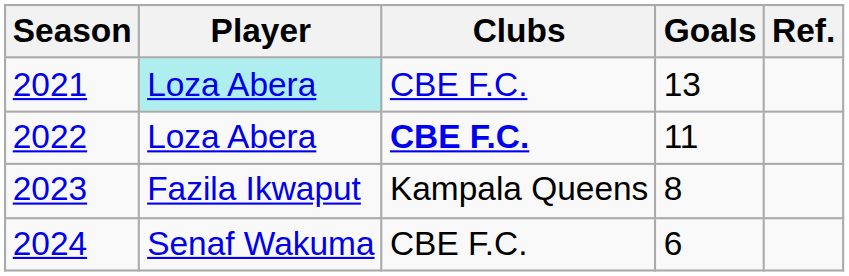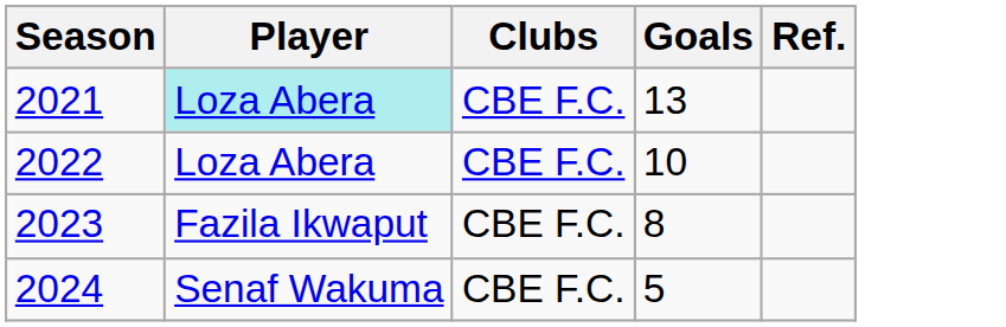 <table class="wikitable">
 <tr>
 <th>Season</th>
 <th>Player</th>
 <th>Clubs</th>
 <th>Goals</th>
 <th>Ref.</th>
 </tr>
 <tr>
 <td><a href='#'>2021</a></td>
 <td style="background: paleturquoise;"><a href='#'>Loza Abera</a></td>
 <td> <a href='#'>CBE F.C.</a></td>
 <td>13</td>
 <td></td>
 </tr>
 <tr>
 <td><a href='#'>2022</a></td>
 <td><a href='#'>Loza Abera</a></td>
-<td><strong> <a href='#'>CBE F.C.</a></strong></td>
-<td>11</td>
+<td> <a href='#'>CBE F.C.</a></td>
+<td>10</td>
 <td></td>
 </tr>
 <tr>
 <td><a href='#'>2023</a></td>
 <td>  <a href='#'>Fazila Ikwaput</a></td>
-<td> Kampala Queens</td>
+<td> CBE F.C.</td>
 <td>8</td>
 <td></td>
 </tr>
 <tr>
 <td><a href='#'>2024</a></td>
 <td> <a href='#'>Senaf Wakuma</a></td>
 <td> CBE F.C.</td>
-<td>6</td>
+<td>5</td>
 <td></td>
 </tr>
 </table>
